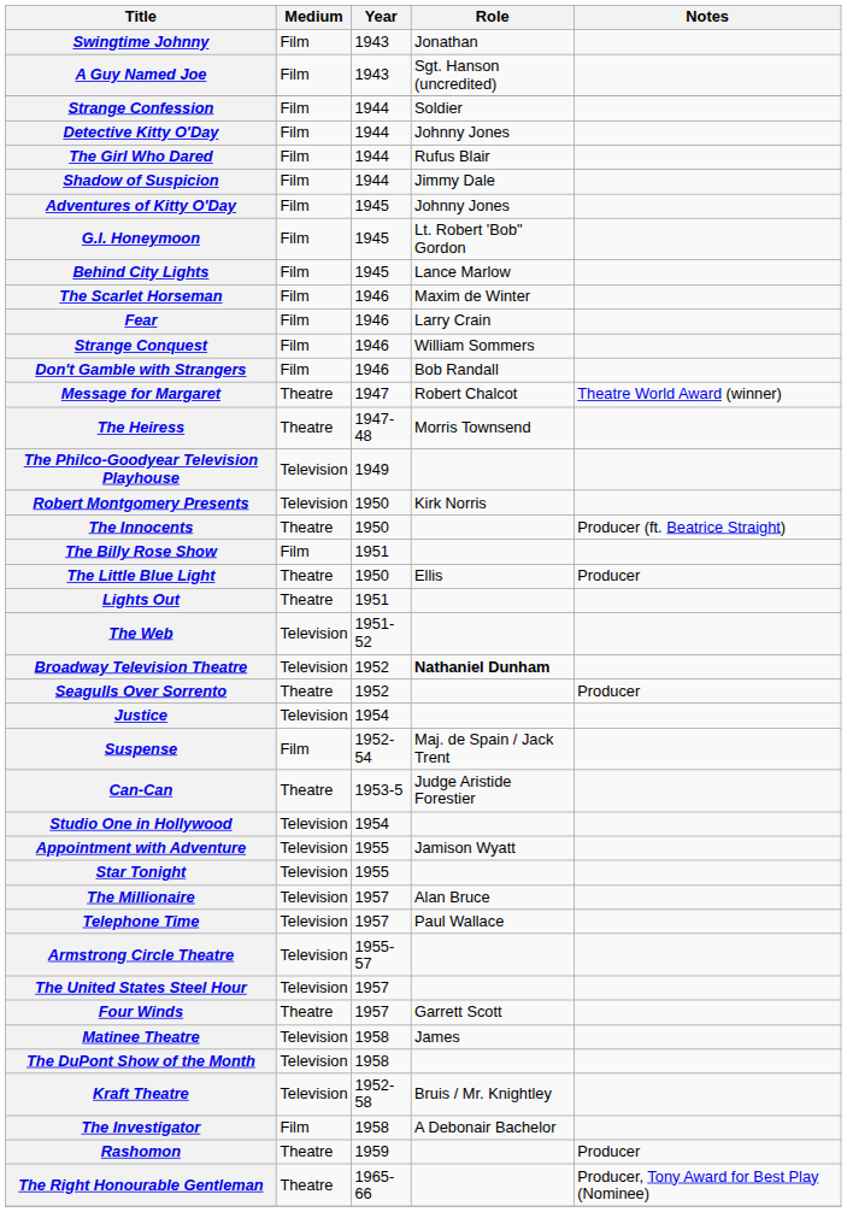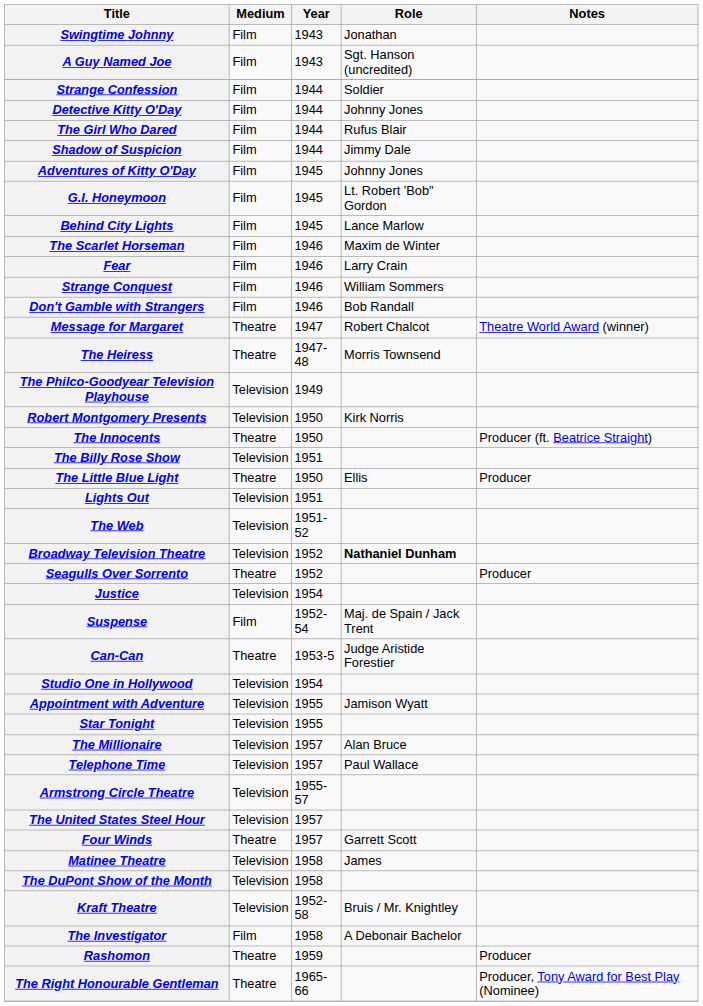 <table class="wikitable sortable plainrowheaders">
 <tr>
 <th scope="col">Title</th>
 <th scope="col">Medium</th>
 <th scope="col">Year</th>
 <th scope="col">Role</th>
 <th scope="col" class="unsortable">Notes</th>
 </tr>
 <tr>
 <th scope="row"><em><a href='#'>Swingtime Johnny</a></em></th>
 <td>Film</td>
 <td>1943</td>
 <td>Jonathan</td>
 <td></td>
 </tr>
 <tr>
 <th scope="row"><em><a href='#'>A Guy Named Joe</a></em></th>
 <td>Film</td>
 <td>1943</td>
 <td>Sgt. Hanson (uncredited)</td>
 <td></td>
 </tr>
 <tr>
 </tr>
 <tr>
 <th scope="row"><em><a href='#'>Strange Confession</a></em></th>
 <td>Film</td>
 <td>1944</td>
 <td>Soldier</td>
 <td></td>
 </tr>
 <tr>
 <th scope="row"><em><a href='#'>Detective Kitty O'Day</a></em></th>
 <td>Film</td>
 <td>1944</td>
 <td>Johnny Jones</td>
 <td></td>
 </tr>
 <tr>
 <th scope="row"><em><a href='#'>The Girl Who Dared</a></em></th>
 <td>Film</td>
 <td>1944</td>
 <td>Rufus Blair</td>
 <td></td>
 </tr>
 <tr>
 <th scope="row"><em><a href='#'>Shadow of Suspicion</a></em></th>
 <td>Film</td>
 <td>1944</td>
 <td>Jimmy Dale</td>
 <td></td>
 </tr>
 <tr>
 <th scope="row"><em><a href='#'>Adventures of Kitty O'Day</a></em></th>
 <td>Film</td>
 <td>1945</td>
 <td>Johnny Jones</td>
 <td></td>
 </tr>
 <tr>
 <th scope="row"><em><a href='#'>G.I. Honeymoon</a></em></th>
 <td>Film</td>
 <td>1945</td>
 <td>Lt. Robert 'Bob" Gordon</td>
 <td></td>
 </tr>
 <tr>
 <th scope="row"><em><a href='#'>Behind City Lights</a></em></th>
 <td>Film</td>
 <td>1945</td>
 <td>Lance Marlow</td>
 <td></td>
 </tr>
 <tr>
 <th scope="row"><em><a href='#'>The Scarlet Horseman</a></em></th>
 <td>Film</td>
 <td>1946</td>
 <td>Maxim de Winter</td>
 <td></td>
 </tr>
 <tr>
 <th scope="row"><em><a href='#'>Fear</a></em></th>
 <td>Film</td>
 <td>1946</td>
 <td>Larry Crain</td>
 <td></td>
 </tr>
 <tr>
 <th scope="row"><em><a href='#'>Strange Conquest</a></em></th>
 <td>Film</td>
 <td>1946</td>
 <td>William Sommers</td>
 <td></td>
 </tr>
 <tr>
 <th scope="row"><em><a href='#'>Don't Gamble with Strangers</a></em></th>
 <td>Film</td>
 <td>1946</td>
 <td>Bob Randall</td>
 <td></td>
 </tr>
 <tr>
 <th scope="row"><em><a href='#'>Message for Margaret</a></em></th>
 <td>Theatre</td>
 <td>1947</td>
 <td>Robert Chalcot</td>
 <td><a href='#'>Theatre World Award</a> (winner)</td>
 </tr>
 <tr>
 <th scope="row"><em><a href='#'>The Heiress</a></em></th>
 <td>Theatre</td>
 <td>1947-48</td>
 <td>Morris Townsend</td>
 <td></td>
 </tr>
 <tr>
 <th scope="row"><em><a href='#'>The Philco-Goodyear Television Playhouse</a></em></th>
 <td>Television</td>
 <td>1949</td>
 <td></td>
 <td></td>
 </tr>
 <tr>
 <th scope="row"><em><a href='#'>Robert Montgomery Presents</a></em></th>
 <td>Television</td>
 <td>1950</td>
 <td>Kirk Norris</td>
 <td></td>
 </tr>
 <tr>
 <th scope="row"><em><a href='#'>The Innocents</a></em></th>
 <td>Theatre</td>
 <td>1950</td>
 <td></td>
 <td>Producer (ft. <a href='#'>Beatrice Straight</a>)</td>
 </tr>
 <tr>
 <th scope="row"><em><a href='#'>The Billy Rose Show</a></em></th>
-<td>Film</td>
+<td>Television</td>
 <td>1951</td>
 <td></td>
 <td></td>
 </tr>
 <tr>
 <th scope="row"><em><a href='#'>The Little Blue Light</a></em></th>
 <td>Theatre</td>
 <td>1950</td>
 <td>Ellis</td>
 <td>Producer</td>
 </tr>
 <tr>
 <th scope="row"><em><a href='#'>Lights Out</a></em></th>
-<td>Theatre</td>
+<td>Television</td>
 <td>1951</td>
 <td></td>
 <td></td>
 </tr>
 <tr>
 <th scope="row"><em><a href='#'>The Web</a></em></th>
 <td>Television</td>
 <td>1951-52</td>
 <td></td>
 <td></td>
 </tr>
 <tr>
 <th scope="row"><em><a href='#'>Broadway Television Theatre</a></em></th>
 <td>Television</td>
 <td>1952</td>
 <td><strong>Nathaniel Dunham</strong></td>
 <td></td>
 </tr>
 <tr>
 <th scope="row"><em><a href='#'>Seagulls Over Sorrento</a></em></th>
 <td>Theatre</td>
 <td>1952</td>
 <td></td>
 <td>Producer</td>
 </tr>
 <tr>
 <th scope="row"><em><a href='#'>Justice</a></em></th>
 <td>Television</td>
 <td>1954</td>
 <td></td>
 <td></td>
 </tr>
 <tr>
 <th scope="row"><em><a href='#'>Suspense</a></em></th>
 <td>Film</td>
 <td>1952-54</td>
 <td>Maj. de Spain / Jack Trent</td>
 <td></td>
 </tr>
 <tr>
 <th scope="row"><em><a href='#'>Can-Can</a></em></th>
 <td>Theatre</td>
 <td>1953-5</td>
 <td>Judge Aristide Forestier</td>
 <td></td>
 </tr>
 <tr>
 <th scope="row"><em><a href='#'>Studio One in Hollywood</a></em></th>
 <td>Television</td>
 <td>1954</td>
 <td></td>
 <td></td>
 </tr>
 <tr>
 <th scope="row"><em><a href='#'>Appointment with Adventure</a></em></th>
 <td>Television</td>
 <td>1955</td>
 <td>Jamison Wyatt</td>
 <td></td>
 </tr>
 <tr>
 <th scope="row"><em><a href='#'>Star Tonight</a></em></th>
 <td>Television</td>
 <td>1955</td>
 <td></td>
 <td></td>
 </tr>
 <tr>
 <th scope="row"><em><a href='#'>The Millionaire</a></em></th>
 <td>Television</td>
 <td>1957</td>
 <td>Alan Bruce</td>
 <td></td>
 </tr>
 <tr>
 <th scope="row"><em><a href='#'>Telephone Time</a></em></th>
 <td>Television</td>
 <td>1957</td>
 <td>Paul Wallace</td>
 <td></td>
 </tr>
 <tr>
 <th scope="row"><em><a href='#'>Armstrong Circle Theatre</a></em></th>
 <td>Television</td>
 <td>1955-57</td>
 <td></td>
 <td></td>
 </tr>
 <tr>
 <th scope="row"><em><a href='#'>The United States Steel Hour</a></em></th>
 <td>Television</td>
 <td>1957</td>
 <td></td>
 <td></td>
 </tr>
 <tr>
 <th scope="row"><em><a href='#'>Four Winds</a></em></th>
 <td>Theatre</td>
 <td>1957</td>
 <td>Garrett Scott</td>
 <td></td>
 </tr>
 <tr>
 <th scope="row"><em><a href='#'>Matinee Theatre</a></em></th>
 <td>Television</td>
 <td>1958</td>
 <td>James</td>
 <td></td>
 </tr>
 <tr>
 <th scope="row"><em><a href='#'>The DuPont Show of the Month</a></em></th>
 <td>Television</td>
 <td>1958</td>
 <td></td>
 <td></td>
 </tr>
 <tr>
 <th scope="row"><em><a href='#'>Kraft Theatre</a></em></th>
 <td>Television</td>
 <td>1952-58</td>
 <td>Bruis / Mr. Knightley</td>
 <td></td>
 </tr>
 <tr>
 <th scope="row"><em><a href='#'>The Investigator</a></em></th>
 <td>Film</td>
 <td>1958</td>
 <td>A Debonair Bachelor</td>
 <td></td>
 </tr>
 <tr>
 <th scope="row"><em><a href='#'>Rashomon</a></em></th>
 <td>Theatre</td>
 <td>1959</td>
 <td></td>
 <td>Producer</td>
 </tr>
 <tr>
 <th scope="row"><em><a href='#'>The Right Honourable Gentleman</a></em></th>
 <td>Theatre</td>
 <td>1965-66</td>
 <td></td>
 <td>Producer, <a href='#'>Tony Award for Best Play</a> (Nominee)</td>
 </tr>
 <tr>
 </tr>
 </table>
